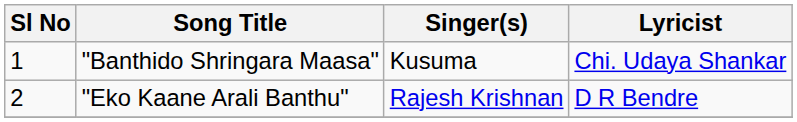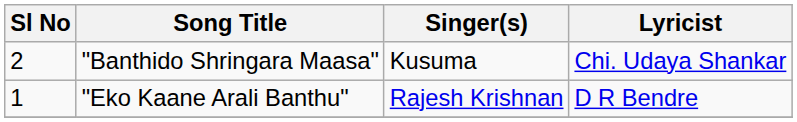 <table class="wikitable">
 <tr>
 <th>Sl No</th>
 <th>Song Title</th>
 <th>Singer(s)</th>
 <th>Lyricist</th>
 </tr>
 <tr>
-<td>1</td>
+<td>2</td>
 <td>"Banthido Shringara Maasa"</td>
 <td>Kusuma</td>
 <td><a href='#'>Chi. Udaya Shankar</a></td>
 </tr>
 <tr>
-<td>2</td>
+<td>1</td>
 <td>"Eko Kaane Arali Banthu"</td>
 <td><a href='#'>Rajesh Krishnan</a></td>
 <td><a href='#'>D R Bendre</a></td>
 </tr>
 <tr>
 </tr>
 </table>
